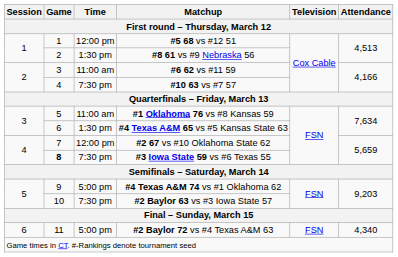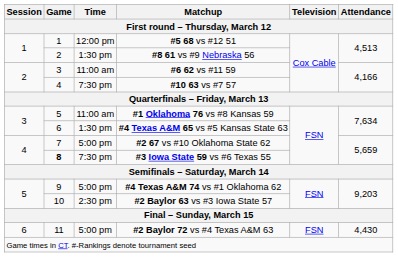 <table class="wikitable" style="white-space:nowrap; font-size:90%;text-align:center">
 <tr>
 <th>Session</th>
 <th>Game</th>
 <th>Time</th>
 <th>Matchup</th>
 <th>Television</th>
 <th>Attendance</th>
 </tr>
 <tr>
 <th colspan=6>First round – Thursday, March 12</th>
 </tr>
 <tr>
 <td rowspan=2>1</td>
 <td>1</td>
 <td>12:00 pm</td>
 <td><strong>#5  68</strong> vs #12  51</td>
 <td rowspan=4><a href='#'>Cox Cable</a></td>
 <td rowspan=2>4,513</td>
 </tr>
 <tr>
 <td>2</td>
 <td>1:30 pm</td>
 <td><strong>#8  61</strong> vs #9 <a href='#'>Nebraska</a> 56</td>
 </tr>
 <tr>
 <td rowspan=2>2</td>
 <td>3</td>
 <td>11:00 am</td>
 <td><strong>#6  62</strong> vs #11  59</td>
 <td rowspan=2>4,166</td>
 </tr>
 <tr>
 <td>4</td>
 <td>7:30 pm</td>
 <td><strong>#10  63</strong> vs #7  57</td>
 </tr>
 <tr>
 <th colspan=6>Quarterfinals – Friday, March 13</th>
 </tr>
 <tr>
 <td rowspan=2>3</td>
 <td>5</td>
 <td>11:00 am</td>
 <td><strong>#1 <a href='#'>Oklahoma</a> 76</strong> vs #8 Kansas 59</td>
 <td rowspan=4><a href='#'>FSN</a></td>
 <td rowspan=2>7,634</td>
 </tr>
 <tr>
 <td>6</td>
 <td>1:30 pm</td>
 <td><strong>#4 <a href='#'>Texas A&M</a> 65</strong> vs #5 Kansas State 63</td>
 </tr>
 <tr>
 <td rowspan=2>4</td>
 <td>7</td>
-<td>12:00 pm</td>
+<td>5:00 pm</td>
 <td><strong>#2  67</strong> vs #10 Oklahoma State 62</td>
 <td rowspan=2>5,659</td>
 </tr>
 <tr>
 <td><strong>8</strong></td>
 <td>7:30 pm</td>
 <td><strong>#3 <a href='#'>Iowa State</a> 59</strong> vs #6 Texas 55</td>
 </tr>
 <tr>
 <th colspan=6>Semifinals – Saturday, March 14</th>
 </tr>
 <tr>
 <td rowspan=2>5</td>
 <td>9</td>
 <td>5:00 pm</td>
 <td><strong>#4 Texas A&M 74</strong> vs #1 Oklahoma 62</td>
 <td rowspan=2><a href='#'>FSN</a></td>
 <td rowspan=2>9,203</td>
 </tr>
 <tr>
 <td>10</td>
-<td>7:30 pm</td>
+<td>2:30 pm</td>
 <td><strong>#2 Baylor 63</strong> vs #3 Iowa State 57</td>
 </tr>
 <tr>
 <th colspan=6>Final – Sunday, March 15</th>
 </tr>
 <tr>
 <td>6</td>
 <td>11</td>
 <td>5:00 pm</td>
 <td><strong>#2 Baylor 72</strong> vs #4 Texas A&M 63</td>
 <td><a href='#'>FSN</a></td>
-<td>4,340</td>
+<td>4,430</td>
 </tr>
 <tr align=left>
 <td colspan=6><small>Game times in <a href='#'>CT</a>. #-Rankings denote tournament seed</small></td>
 </tr>
 </table>
